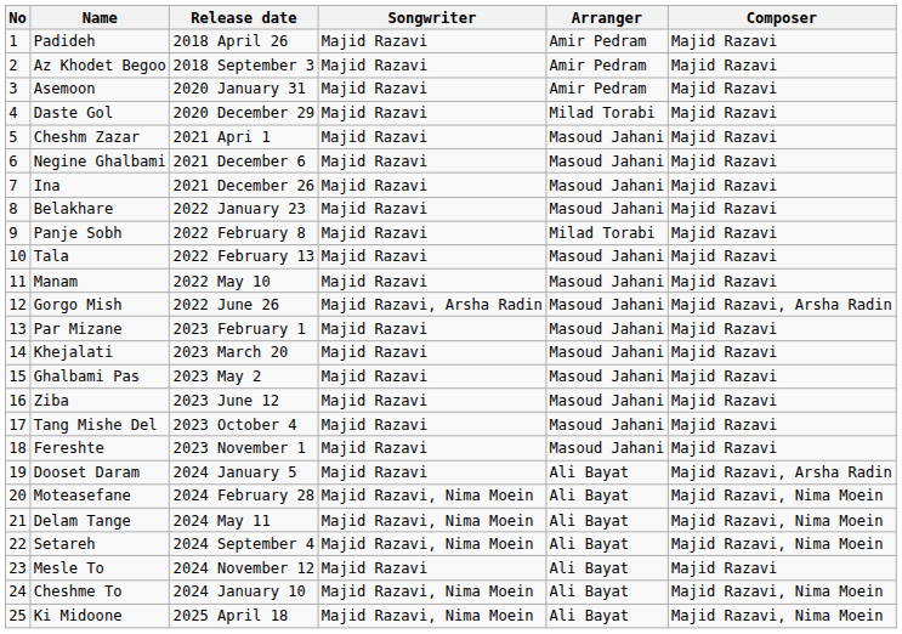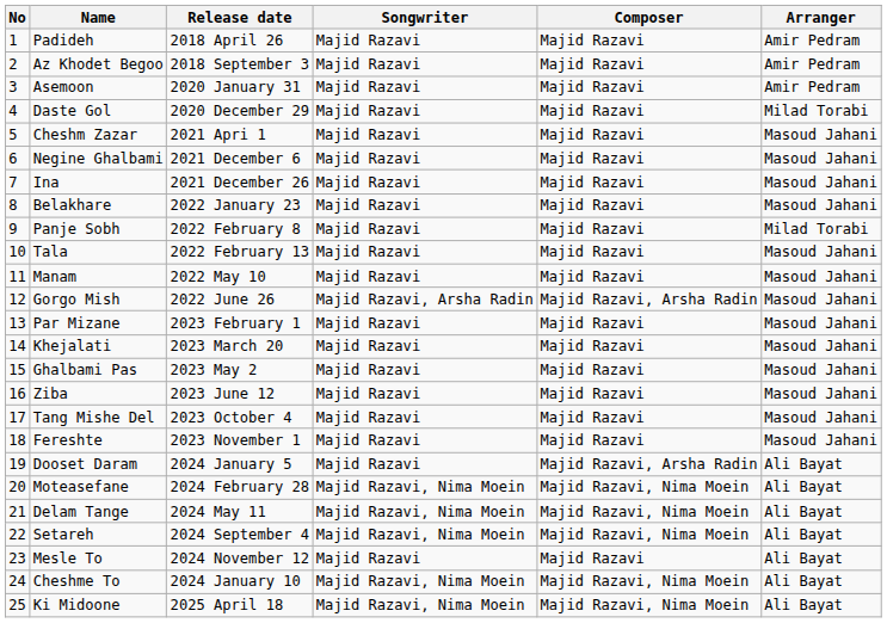 <table class="wikitable">
 <tr>
 <th>No</th>
 <th>Name</th>
 <th>Release date</th>
 <th>Songwriter</th>
+<th>Composer</th>
 <th>Arranger</th>
-<th>Composer</th>
 </tr>
 <tr>
 <td>1</td>
 <td>Padideh</td>
 <td>2018 April 26</td>
 <td>Majid Razavi</td>
+<td>Majid Razavi</td>
 <td>Amir Pedram</td>
-<td>Majid Razavi</td>
 </tr>
 <tr>
 <td>2</td>
 <td>Az Khodet Begoo</td>
 <td>2018 September 3</td>
 <td>Majid Razavi</td>
+<td>Majid Razavi</td>
 <td>Amir Pedram</td>
-<td>Majid Razavi</td>
 </tr>
 <tr>
 <td>3</td>
 <td>Asemoon</td>
 <td>2020 January 31</td>
 <td>Majid Razavi</td>
+<td>Majid Razavi</td>
 <td>Amir Pedram</td>
-<td>Majid Razavi</td>
 </tr>
 <tr>
 <td>4</td>
 <td>Daste Gol</td>
 <td>2020 December 29</td>
 <td>Majid Razavi</td>
+<td>Majid Razavi</td>
 <td>Milad Torabi</td>
-<td>Majid Razavi</td>
 </tr>
 <tr>
 <td>5</td>
 <td>Cheshm Zazar</td>
 <td>2021 Apri 1</td>
 <td>Majid Razavi</td>
+<td>Majid Razavi</td>
 <td>Masoud Jahani</td>
-<td>Majid Razavi</td>
 </tr>
 <tr>
 <td>6</td>
 <td>Negine Ghalbami</td>
 <td>2021 December 6</td>
 <td>Majid Razavi</td>
+<td>Majid Razavi</td>
 <td>Masoud Jahani</td>
-<td>Majid Razavi</td>
 </tr>
 <tr>
 <td>7</td>
 <td>Ina</td>
 <td>2021 December 26</td>
 <td>Majid Razavi</td>
+<td>Majid Razavi</td>
 <td>Masoud Jahani</td>
-<td>Majid Razavi</td>
 </tr>
 <tr>
 <td>8</td>
 <td>Belakhare</td>
 <td>2022 January 23</td>
 <td>Majid Razavi</td>
+<td>Majid Razavi</td>
 <td>Masoud Jahani</td>
-<td>Majid Razavi</td>
 </tr>
 <tr>
 <td>9</td>
 <td>Panje Sobh</td>
 <td>2022 February 8</td>
 <td>Majid Razavi</td>
+<td>Majid Razavi</td>
 <td>Milad Torabi</td>
-<td>Majid Razavi</td>
 </tr>
 <tr>
 <td>10</td>
 <td>Tala</td>
 <td>2022 February 13</td>
 <td>Majid Razavi</td>
+<td>Majid Razavi</td>
 <td>Masoud Jahani</td>
-<td>Majid Razavi</td>
 </tr>
 <tr>
 <td>11</td>
 <td>Manam</td>
 <td>2022 May 10</td>
 <td>Majid Razavi</td>
+<td>Majid Razavi</td>
 <td>Masoud Jahani</td>
-<td>Majid Razavi</td>
 </tr>
 <tr>
 <td>12</td>
 <td>Gorgo Mish</td>
 <td>2022 June 26</td>
 <td>Majid Razavi, Arsha Radin</td>
+<td>Majid Razavi, Arsha Radin</td>
 <td>Masoud Jahani</td>
-<td>Majid Razavi, Arsha Radin</td>
 </tr>
 <tr>
 <td>13</td>
 <td>Par Mizane</td>
 <td>2023 February 1</td>
 <td>Majid Razavi</td>
+<td>Majid Razavi</td>
 <td>Masoud Jahani</td>
-<td>Majid Razavi</td>
 </tr>
 <tr>
 <td>14</td>
 <td>Khejalati</td>
 <td>2023 March 20</td>
 <td>Majid Razavi</td>
+<td>Majid Razavi</td>
 <td>Masoud Jahani</td>
-<td>Majid Razavi</td>
 </tr>
 <tr>
 <td>15</td>
 <td>Ghalbami Pas</td>
 <td>2023 May 2</td>
 <td>Majid Razavi</td>
+<td>Majid Razavi</td>
 <td>Masoud Jahani</td>
-<td>Majid Razavi</td>
 </tr>
 <tr>
 <td>16</td>
 <td>Ziba</td>
 <td>2023 June 12</td>
 <td>Majid Razavi</td>
+<td>Majid Razavi</td>
 <td>Masoud Jahani</td>
-<td>Majid Razavi</td>
 </tr>
 <tr>
 <td>17</td>
 <td>Tang Mishe Del</td>
 <td>2023 October 4</td>
 <td>Majid Razavi</td>
+<td>Majid Razavi</td>
 <td>Masoud Jahani</td>
-<td>Majid Razavi</td>
 </tr>
 <tr>
 <td>18</td>
 <td>Fereshte</td>
 <td>2023 November 1</td>
 <td>Majid Razavi</td>
+<td>Majid Razavi</td>
 <td>Masoud Jahani</td>
-<td>Majid Razavi</td>
 </tr>
 <tr>
 <td>19</td>
 <td>Dooset Daram</td>
 <td>2024 January 5</td>
 <td>Majid Razavi</td>
+<td>Majid Razavi, Arsha Radin</td>
 <td>Ali Bayat</td>
-<td>Majid Razavi, Arsha Radin</td>
 </tr>
 <tr>
 <td>20</td>
 <td>Moteasefane</td>
 <td>2024 February 28</td>
 <td>Majid Razavi, Nima Moein</td>
+<td>Majid Razavi, Nima Moein</td>
 <td>Ali Bayat</td>
-<td>Majid Razavi, Nima Moein</td>
 </tr>
 <tr>
 <td>21</td>
 <td>Delam Tange</td>
 <td>2024 May 11</td>
 <td>Majid Razavi, Nima Moein</td>
+<td>Majid Razavi, Nima Moein</td>
 <td>Ali Bayat</td>
-<td>Majid Razavi, Nima Moein</td>
 </tr>
 <tr>
 <td>22</td>
 <td>Setareh</td>
 <td>2024 September 4</td>
 <td>Majid Razavi, Nima Moein</td>
+<td>Majid Razavi, Nima Moein</td>
 <td>Ali Bayat</td>
-<td>Majid Razavi, Nima Moein</td>
 </tr>
 <tr>
 <td>23</td>
 <td>Mesle To</td>
 <td>2024 November 12</td>
 <td>Majid Razavi</td>
+<td>Majid Razavi</td>
 <td>Ali Bayat</td>
-<td>Majid Razavi</td>
 </tr>
 <tr>
 <td>24</td>
 <td>Cheshme To</td>
 <td>2024 January 10</td>
 <td>Majid Razavi, Nima Moein</td>
+<td>Majid Razavi, Nima Moein</td>
 <td>Ali Bayat</td>
-<td>Majid Razavi, Nima Moein</td>
 </tr>
 <tr>
 <td>25</td>
 <td>Ki Midoone</td>
 <td>2025 April 18</td>
 <td>Majid Razavi, Nima Moein</td>
+<td>Majid Razavi, Nima Moein</td>
 <td>Ali Bayat</td>
-<td>Majid Razavi, Nima Moein</td>
 </tr>
 </table>
